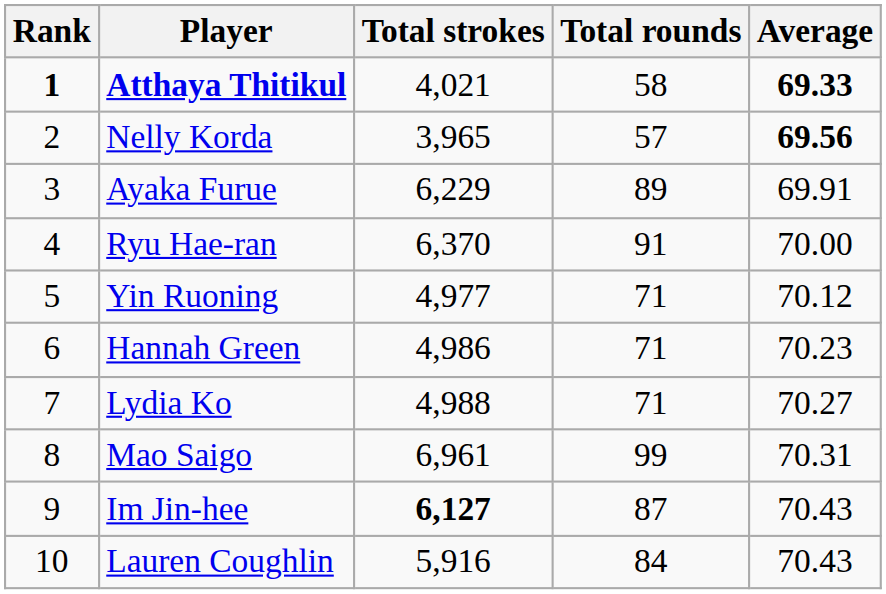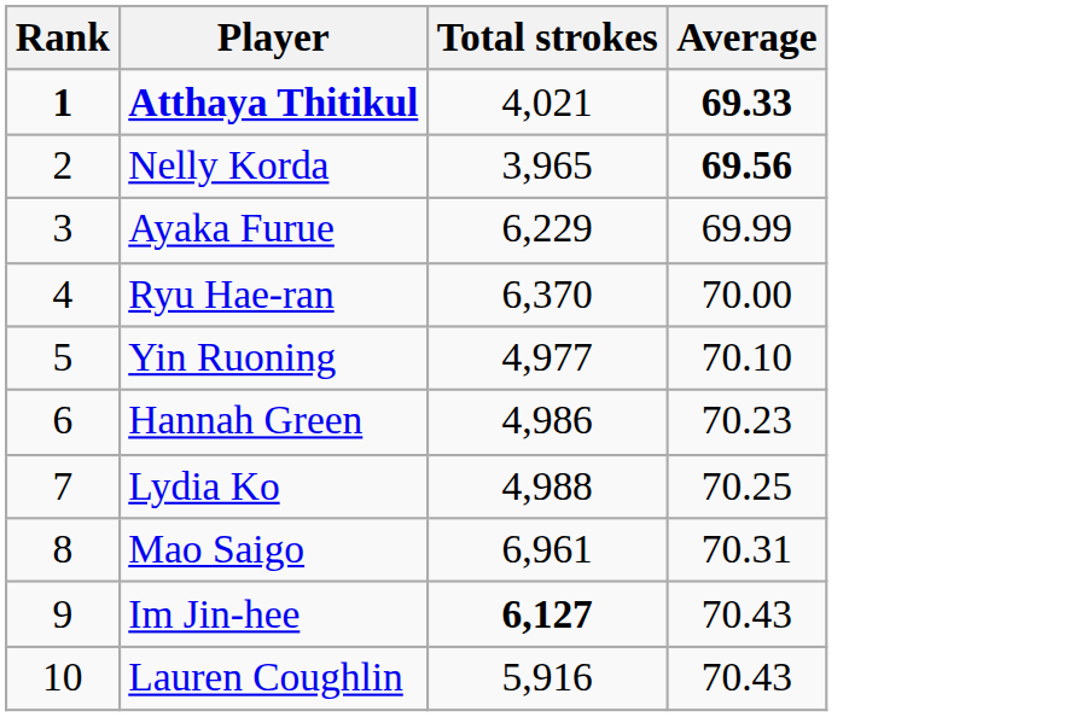 <table class="wikitable" style="text-align:center">
 <tr>
 <th>Rank</th>
 <th>Player</th>
 <th>Total strokes</th>
-<th>Total rounds</th>
 <th>Average</th>
 </tr>
 <tr>
 <td><strong>1</strong></td>
 <td align=left> <strong><a href='#'>Atthaya Thitikul</a></strong></td>
 <td>4,021</td>
-<td>58</td>
 <td><strong>69.33</strong></td>
 </tr>
 <tr>
 <td>2</td>
 <td align=left> <a href='#'>Nelly Korda</a></td>
 <td>3,965</td>
-<td>57</td>
 <td><strong>69.56</strong></td>
 </tr>
 <tr>
 <td>3</td>
 <td align=left> <a href='#'>Ayaka Furue</a></td>
 <td>6,229</td>
-<td>89</td>
-<td>69.91</td>
+<td>69.99</td>
 </tr>
 <tr>
 <td>4</td>
 <td align=left> <a href='#'>Ryu Hae-ran</a></td>
 <td>6,370</td>
-<td>91</td>
 <td>70.00</td>
 </tr>
 <tr>
 <td>5</td>
 <td align=left> <a href='#'>Yin Ruoning</a></td>
 <td>4,977</td>
-<td>71</td>
-<td>70.12</td>
+<td>70.10</td>
 </tr>
 <tr>
 <td>6</td>
 <td align=left> <a href='#'>Hannah Green</a></td>
 <td>4,986</td>
-<td>71</td>
 <td>70.23</td>
 </tr>
 <tr>
 <td>7</td>
 <td align=left> <a href='#'>Lydia Ko</a></td>
 <td>4,988</td>
-<td>71</td>
-<td>70.27</td>
+<td>70.25</td>
 </tr>
 <tr>
 <td>8</td>
 <td align=left> <a href='#'>Mao Saigo</a></td>
 <td>6,961</td>
-<td>99</td>
 <td>70.31</td>
 </tr>
 <tr>
 <td>9</td>
 <td align=left> <a href='#'>Im Jin-hee</a></td>
 <td><strong>6,127</strong></td>
-<td>87</td>
 <td>70.43</td>
 </tr>
 <tr>
 <td>10</td>
 <td align=left> <a href='#'>Lauren Coughlin</a></td>
 <td>5,916</td>
-<td>84</td>
 <td>70.43</td>
 </tr>
 </table>
